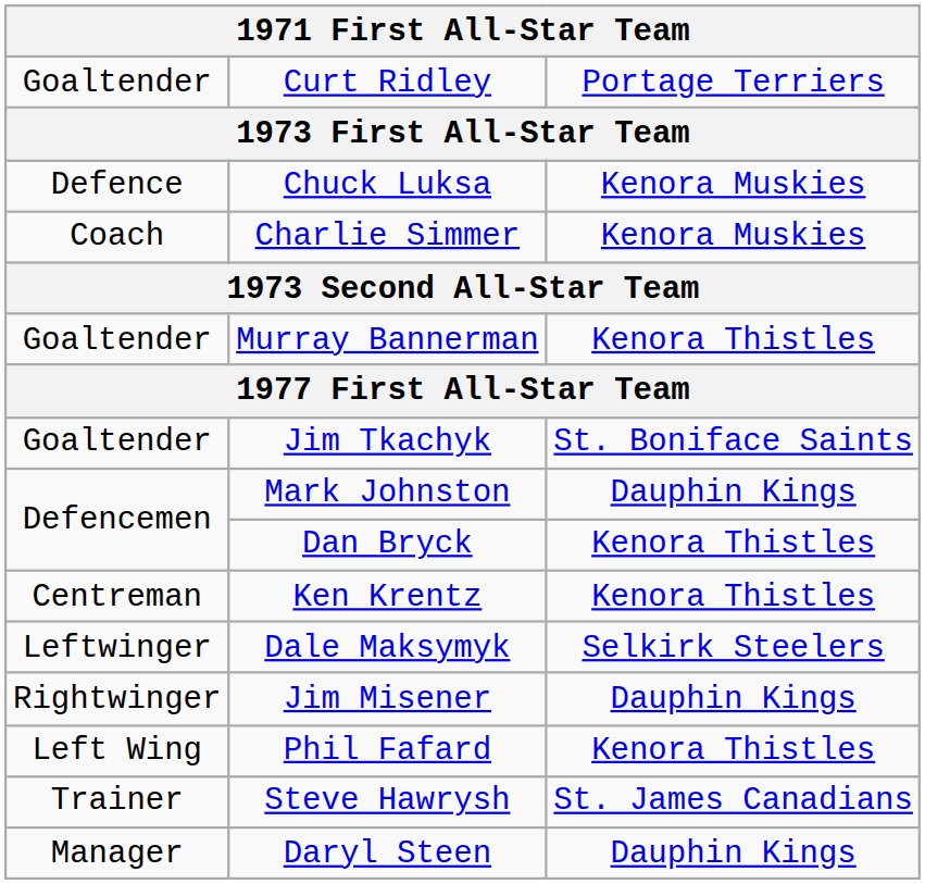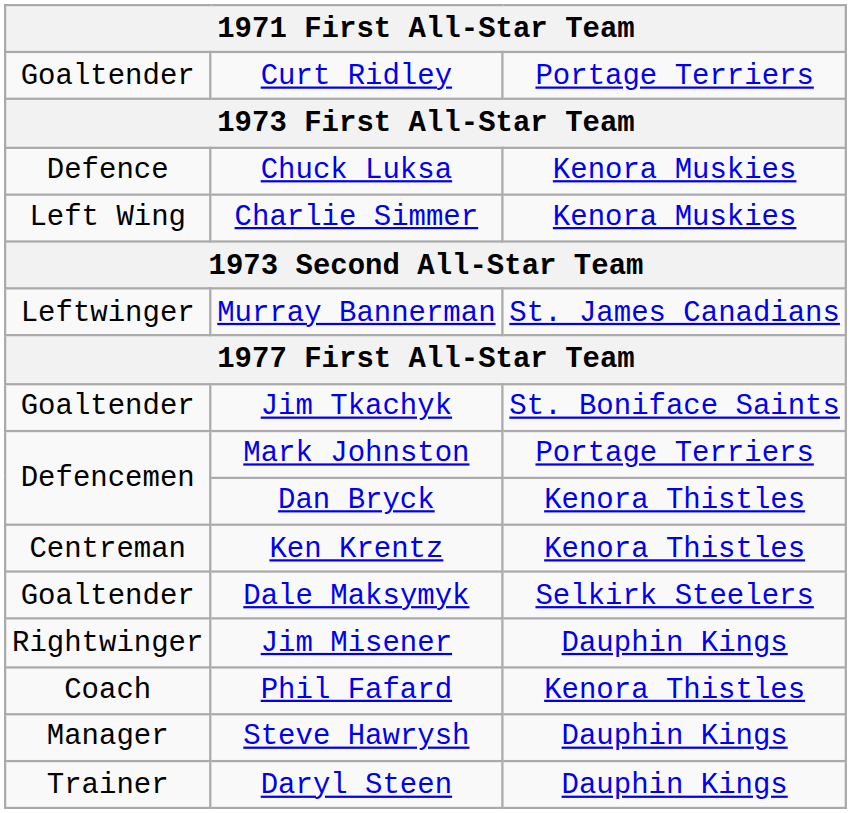 <table class="wikitable" style="text-align:center">
 <tr>
 <th colspan="6">1971 First All-Star Team</th>
 </tr>
 <tr>
 <td>Goaltender</td>
 <td><a href='#'>Curt Ridley</a></td>
 <td><a href='#'>Portage Terriers</a></td>
 </tr>
 <tr>
 <th colspan="6">1973 First All-Star Team</th>
 </tr>
 <tr>
 <td>Defence</td>
 <td><a href='#'>Chuck Luksa</a></td>
 <td><a href='#'>Kenora Muskies</a></td>
 </tr>
 <tr>
-<td>Coach</td>
+<td>Left Wing</td>
 <td><a href='#'>Charlie Simmer</a></td>
 <td><a href='#'>Kenora Muskies</a></td>
 </tr>
 <tr>
 <th colspan="6">1973 Second All-Star Team</th>
 </tr>
 <tr>
-<td>Goaltender</td>
+<td>Leftwinger</td>
 <td><a href='#'>Murray Bannerman</a></td>
-<td><a href='#'>Kenora Thistles</a></td>
+<td><a href='#'>St. James Canadians</a></td>
 </tr>
 <tr>
 <th colspan="6">1977 First All-Star Team</th>
 </tr>
 <tr>
 <td>Goaltender</td>
 <td><a href='#'>Jim Tkachyk</a></td>
 <td><a href='#'>St. Boniface Saints</a></td>
 </tr>
 <tr>
 <td rowspan="2">Defencemen</td>
 <td><a href='#'>Mark Johnston</a></td>
-<td><a href='#'>Dauphin Kings</a></td>
+<td><a href='#'>Portage Terriers</a></td>
 </tr>
 <tr>
 <td><a href='#'>Dan Bryck</a></td>
 <td><a href='#'>Kenora Thistles</a></td>
 </tr>
 <tr>
 <td>Centreman</td>
 <td><a href='#'>Ken Krentz</a></td>
 <td><a href='#'>Kenora Thistles</a></td>
 </tr>
 <tr>
-<td>Leftwinger</td>
+<td>Goaltender</td>
 <td><a href='#'>Dale Maksymyk</a></td>
 <td><a href='#'>Selkirk Steelers</a></td>
 </tr>
 <tr>
 <td>Rightwinger</td>
 <td><a href='#'>Jim Misener</a></td>
 <td><a href='#'>Dauphin Kings</a></td>
 </tr>
 <tr>
-<td>Left Wing</td>
+<td>Coach</td>
 <td><a href='#'>Phil Fafard</a></td>
 <td><a href='#'>Kenora Thistles</a></td>
 </tr>
 <tr>
-<td>Trainer</td>
+<td>Manager</td>
 <td><a href='#'>Steve Hawrysh</a></td>
-<td><a href='#'>St. James Canadians</a></td>
+<td><a href='#'>Dauphin Kings</a></td>
 </tr>
 <tr>
-<td>Manager</td>
+<td>Trainer</td>
 <td><a href='#'>Daryl Steen</a></td>
 <td><a href='#'>Dauphin Kings</a></td>
 </tr>
 </table>
